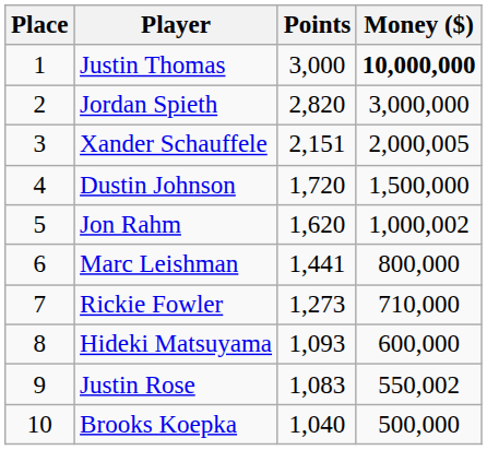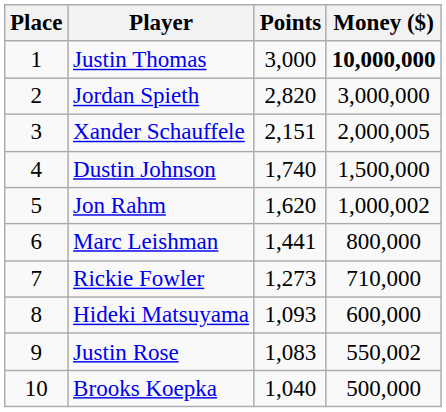 <table class="wikitable">
 <tr>
 <th>Place</th>
 <th>Player</th>
 <th>Points</th>
 <th>Money ($)</th>
 </tr>
 <tr>
 <td align=center>1</td>
 <td> <a href='#'>Justin Thomas</a></td>
 <td align=center>3,000</td>
 <td align=center><strong>10,000,000</strong></td>
 </tr>
 <tr>
 <td align=center>2</td>
 <td> <a href='#'>Jordan Spieth</a></td>
 <td align=center>2,820</td>
 <td align=center>3,000,000</td>
 </tr>
 <tr>
 <td align=center>3</td>
 <td> <a href='#'>Xander Schauffele</a></td>
 <td align=center>2,151</td>
 <td align=center>2,000,005</td>
 </tr>
 <tr>
 <td align=center>4</td>
 <td> <a href='#'>Dustin Johnson</a></td>
-<td align=center>1,720</td>
+<td align=center>1,740</td>
 <td align=center>1,500,000</td>
 </tr>
 <tr>
 <td align=center>5</td>
 <td> <a href='#'>Jon Rahm</a></td>
 <td align=center>1,620</td>
 <td align=center>1,000,002</td>
 </tr>
 <tr>
 <td align=center>6</td>
 <td> <a href='#'>Marc Leishman</a></td>
 <td align=center>1,441</td>
 <td align=center>800,000</td>
 </tr>
 <tr>
 <td align=center>7</td>
 <td> <a href='#'>Rickie Fowler</a></td>
 <td align=center>1,273</td>
 <td align=center>710,000</td>
 </tr>
 <tr>
 <td align=center>8</td>
 <td> <a href='#'>Hideki Matsuyama</a></td>
 <td align=center>1,093</td>
 <td align=center>600,000</td>
 </tr>
 <tr>
 <td align=center>9</td>
 <td> <a href='#'>Justin Rose</a></td>
 <td align=center>1,083</td>
 <td align=center>550,002</td>
 </tr>
 <tr>
 <td align=center>10</td>
 <td> <a href='#'>Brooks Koepka</a></td>
 <td align=center>1,040</td>
 <td align=center>500,000</td>
 </tr>
 </table>
